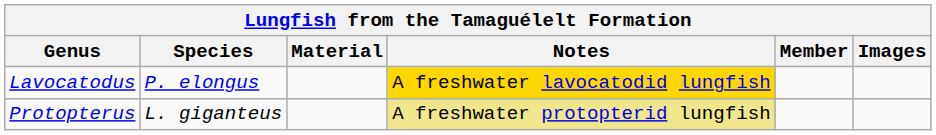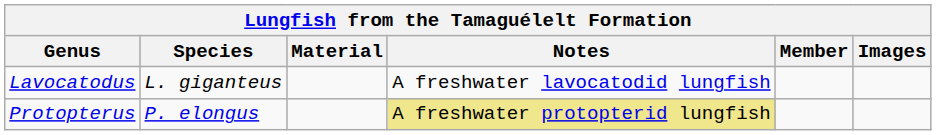 <table class="wikitable">
 <tr>
 <th colspan="6"><strong><a href='#'>Lungfish</a> from the Tamaguélelt Formation</strong></th>
 </tr>
 <tr>
 <th>Genus</th>
 <th>Species</th>
 <th>Material</th>
 <th>Notes</th>
 <th>Member</th>
 <th>Images</th>
 </tr>
 <tr>
 <td><em><a href='#'>Lavocatodus</a></em></td>
-<td><em><a href='#'>P. elongus</a></em></td>
+<td><em>L. giganteus</em></td>
 <td></td>
-<td style="background: gold;">A freshwater <a href='#'>lavocatodid</a> <a href='#'>lungfish</a></td>
+<td>A freshwater <a href='#'>lavocatodid</a> <a href='#'>lungfish</a></td>
 <td></td>
 <td></td>
 </tr>
 <tr>
 <td><em><a href='#'>Protopterus</a></em></td>
-<td><em>L. giganteus</em></td>
+<td><em><a href='#'>P. elongus</a></em></td>
 <td></td>
 <td style="background: khaki;">A freshwater <a href='#'>protopterid</a> lungfish</td>
 <td></td>
 <td></td>
 </tr>
 </table>
